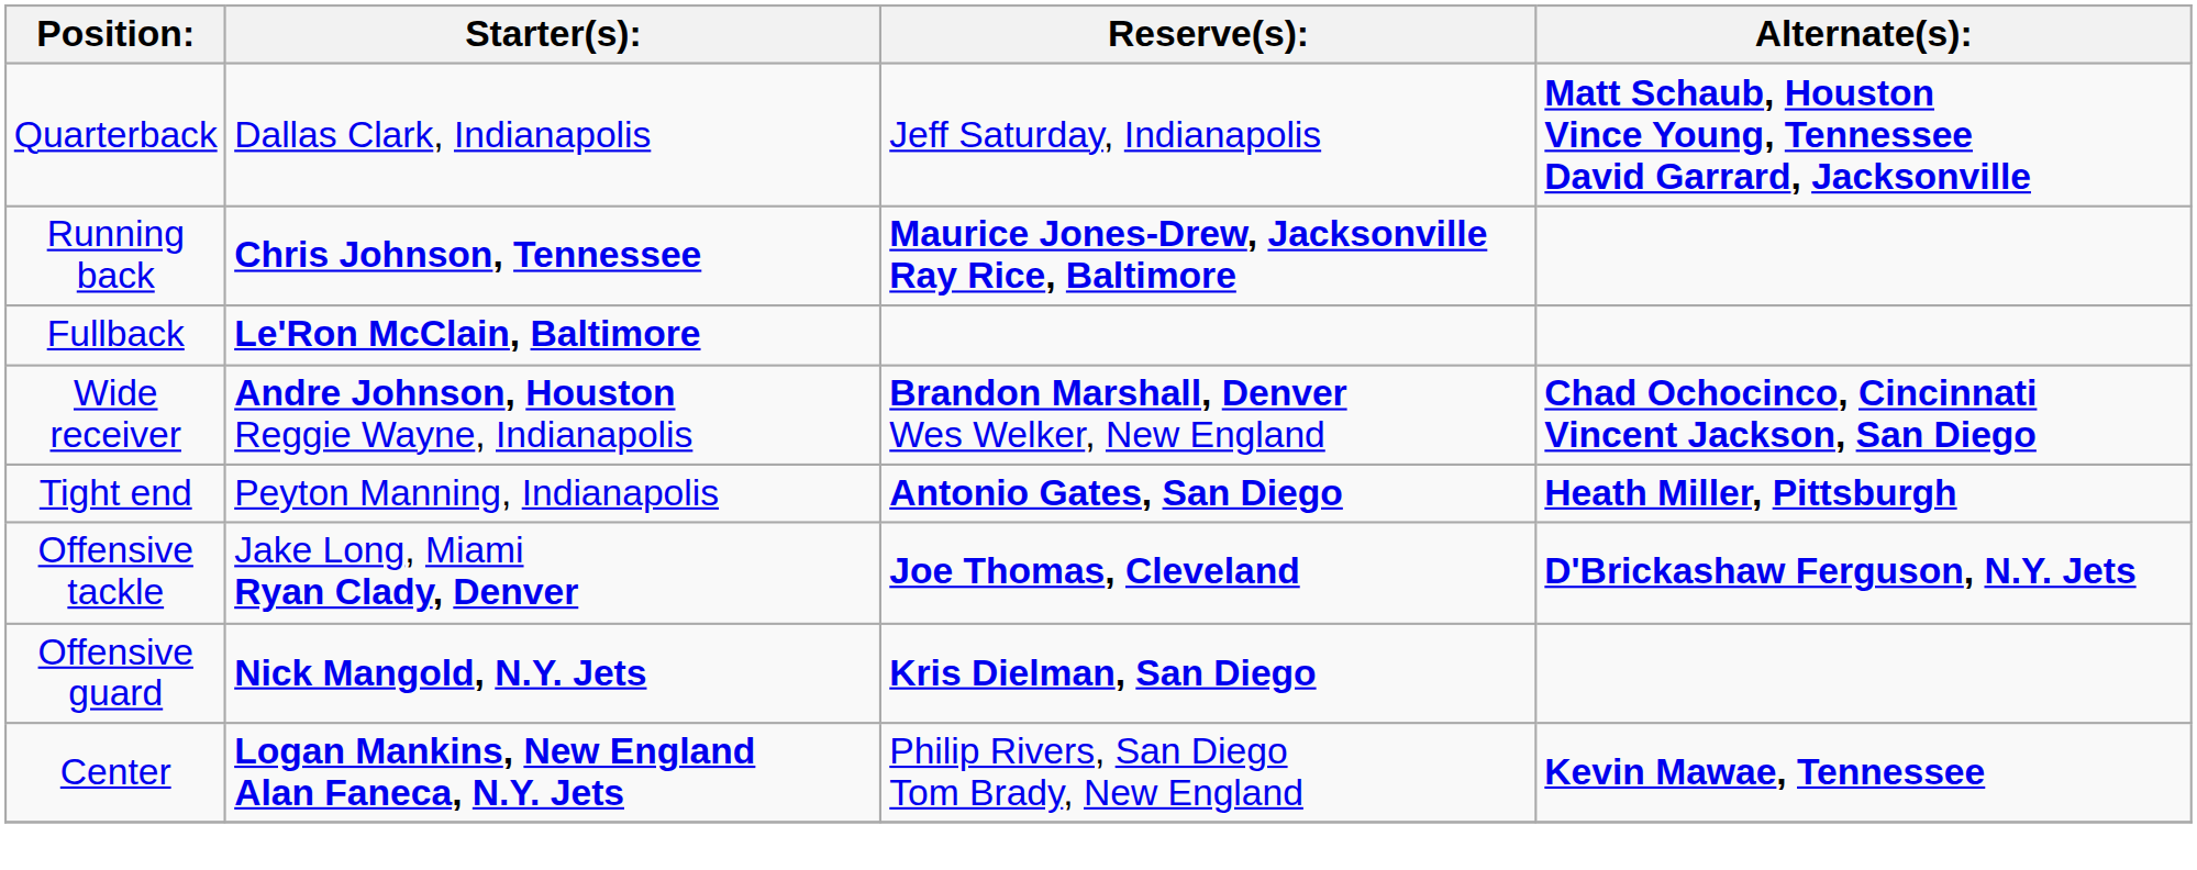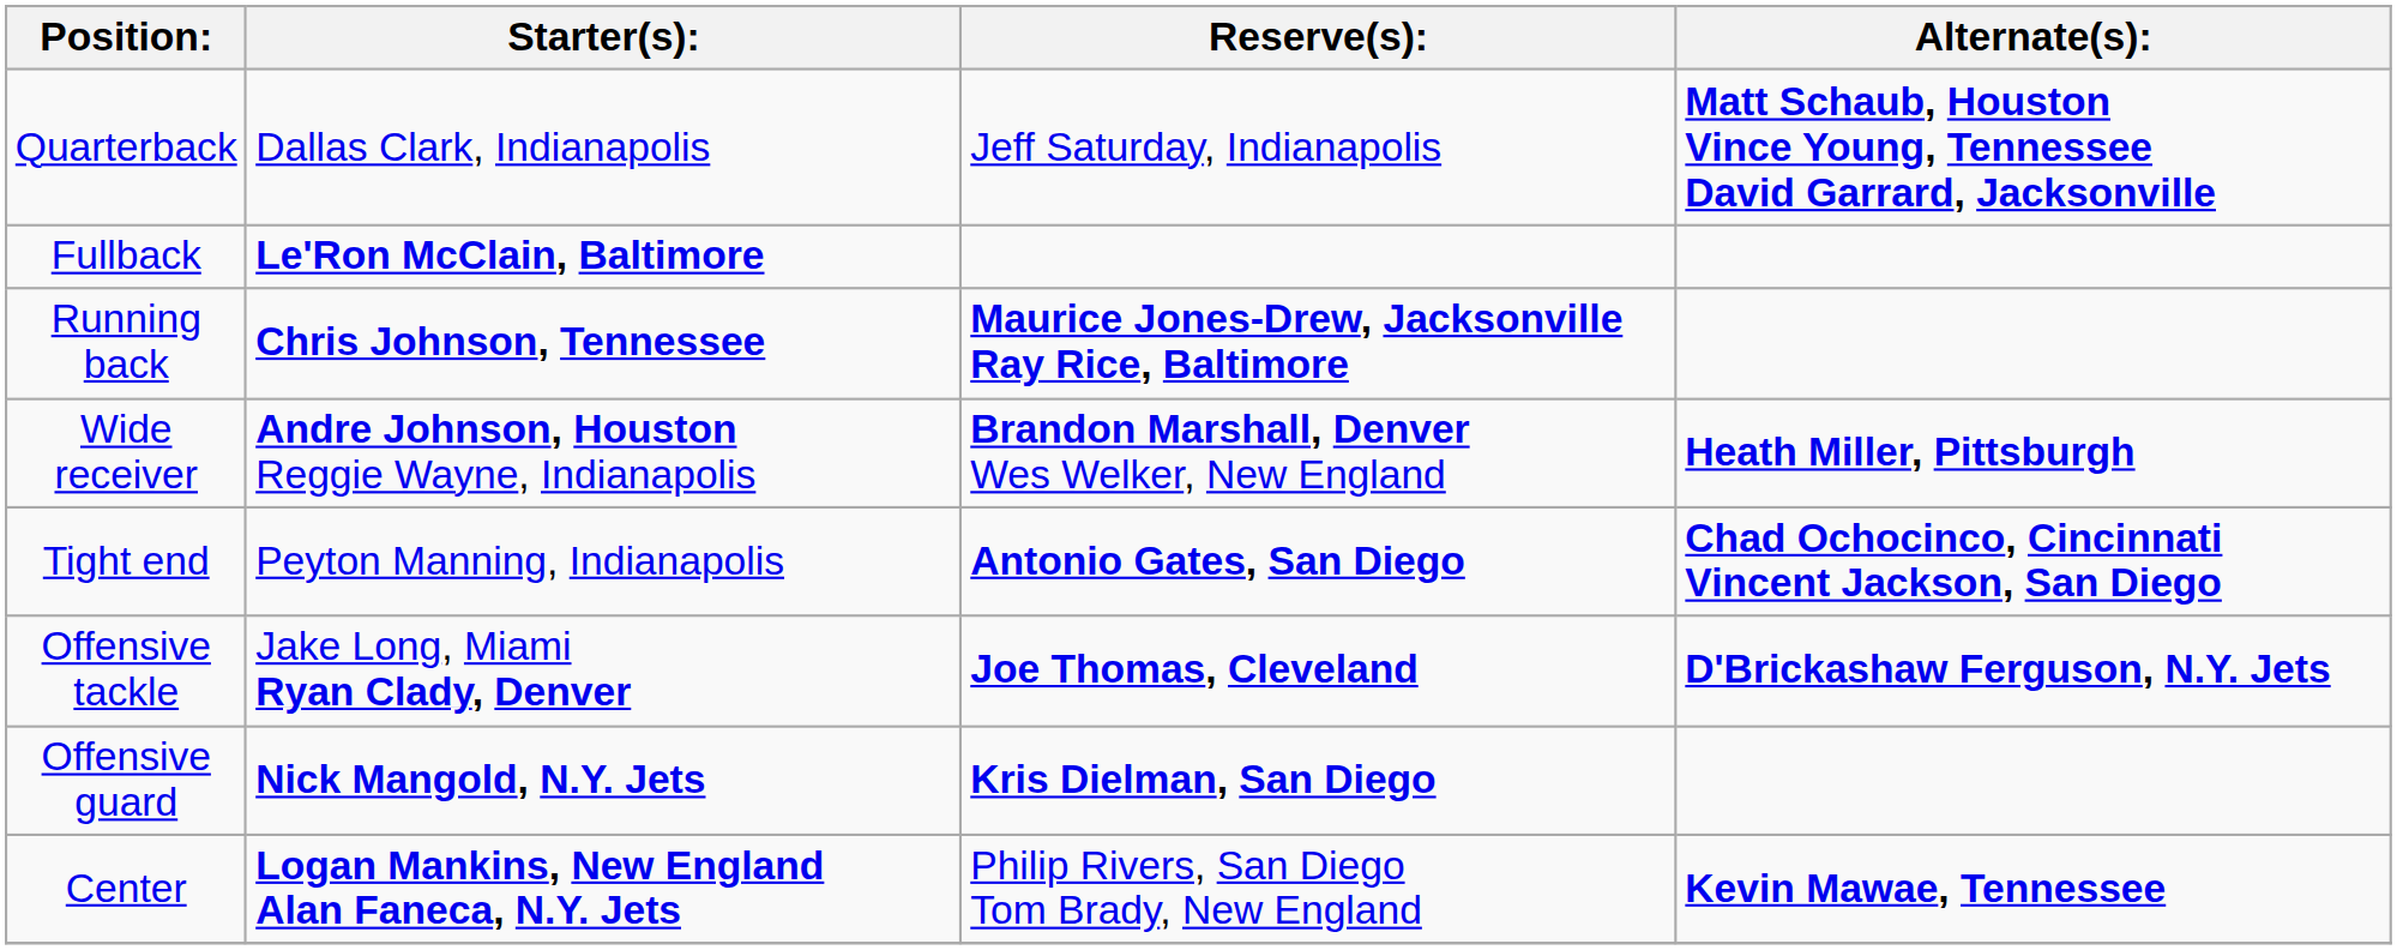 <table class="wikitable" width=75%>
 <tr>
 <th width=10%>Position:</th>
 <th width=30%>Starter(s):</th>
 <th width=30%>Reserve(s):</th>
 <th width=30%>Alternate(s):</th>
 </tr>
 <tr>
 <td align=center><a href='#'>Quarterback</a></td>
 <td> <a href='#'>Dallas Clark</a>, <a href='#'>Indianapolis</a></td>
 <td> <a href='#'>Jeff Saturday</a>, <a href='#'>Indianapolis</a></td>
 <td><strong> <a href='#'>Matt Schaub</a>, <a href='#'>Houston</a></strong><br><strong> <a href='#'>Vince Young</a>, <a href='#'>Tennessee</a></strong><br><strong> <a href='#'>David Garrard</a>, <a href='#'>Jacksonville</a></strong></td>
 </tr>
 <tr>
+<td align=center><a href='#'>Fullback</a></td>
+<td><strong> <a href='#'>Le'Ron McClain</a>, <a href='#'>Baltimore</a></strong></td>
+<td></td>
+<td></td>
+</tr>
+<tr>
 <td align=center><a href='#'>Running back</a></td>
 <td><strong> <a href='#'>Chris Johnson</a>, <a href='#'>Tennessee</a></strong></td>
 <td><strong> <a href='#'>Maurice Jones-Drew</a>, <a href='#'>Jacksonville</a></strong><br><strong> <a href='#'>Ray Rice</a>, <a href='#'>Baltimore</a></strong></td>
 <td></td>
 </tr>
 <tr>
-<td align=center><a href='#'>Fullback</a></td>
-<td><strong> <a href='#'>Le'Ron McClain</a>, <a href='#'>Baltimore</a></strong></td>
-<td></td>
-<td></td>
-</tr>
-<tr>
 <td align=center><a href='#'>Wide receiver</a></td>
 <td><strong> <a href='#'>Andre Johnson</a>, <a href='#'>Houston</a></strong><br> <a href='#'>Reggie Wayne</a>, <a href='#'>Indianapolis</a></td>
 <td><strong> <a href='#'>Brandon Marshall</a>, <a href='#'>Denver</a></strong><br> <a href='#'>Wes Welker</a>, <a href='#'>New England</a></td>
-<td><strong> <a href='#'>Chad Ochocinco</a>, <a href='#'>Cincinnati</a></strong><br><strong> <a href='#'>Vincent Jackson</a>, <a href='#'>San Diego</a></strong></td>
+<td><strong> <a href='#'>Heath Miller</a>, <a href='#'>Pittsburgh</a></strong></td>
 </tr>
 <tr>
 <td align=center><a href='#'>Tight end</a></td>
 <td> <a href='#'>Peyton Manning</a>, <a href='#'>Indianapolis</a></td>
 <td><strong> <a href='#'>Antonio Gates</a>, <a href='#'>San Diego</a></strong></td>
-<td><strong> <a href='#'>Heath Miller</a>, <a href='#'>Pittsburgh</a></strong></td>
+<td><strong> <a href='#'>Chad Ochocinco</a>, <a href='#'>Cincinnati</a></strong><br><strong> <a href='#'>Vincent Jackson</a>, <a href='#'>San Diego</a></strong></td>
 </tr>
 <tr>
 <td align=center><a href='#'>Offensive tackle</a></td>
 <td> <a href='#'>Jake Long</a>, <a href='#'>Miami</a><br><strong> <a href='#'>Ryan Clady</a>, <a href='#'>Denver</a></strong></td>
 <td><strong> <a href='#'>Joe Thomas</a>, <a href='#'>Cleveland</a></strong></td>
 <td><strong> <a href='#'>D'Brickashaw Ferguson</a>, <a href='#'>N.Y. Jets</a></strong></td>
 </tr>
 <tr>
 <td align=center><a href='#'>Offensive guard</a></td>
 <td><strong> <a href='#'>Nick Mangold</a>, <a href='#'>N.Y. Jets</a></strong></td>
 <td><strong> <a href='#'>Kris Dielman</a>, <a href='#'>San Diego</a></strong></td>
 <td></td>
 </tr>
 <tr>
 <td align=center><a href='#'>Center</a></td>
 <td><strong> <a href='#'>Logan Mankins</a>, <a href='#'>New England</a></strong><br><strong> <a href='#'>Alan Faneca</a>, <a href='#'>N.Y. Jets</a></strong></td>
 <td> <a href='#'>Philip Rivers</a>, <a href='#'>San Diego</a><br> <a href='#'>Tom Brady</a>, <a href='#'>New England</a></td>
 <td><strong> <a href='#'>Kevin Mawae</a>, <a href='#'>Tennessee</a></strong></td>
 </tr>
 <tr>
 </tr>
 </table>
